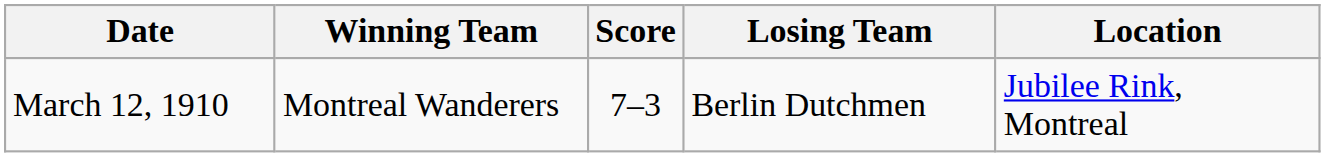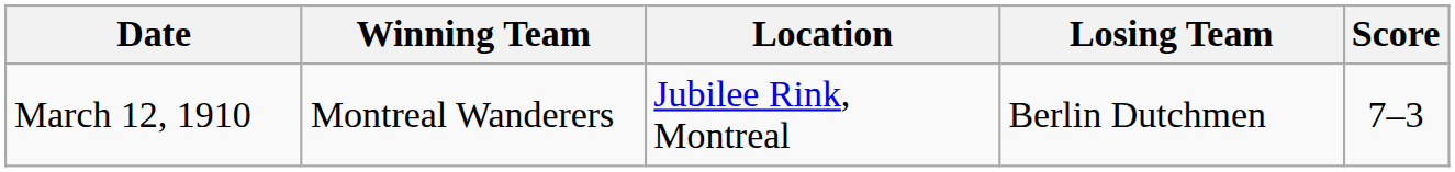 <table class="wikitable">
 <tr>
 <th width="120">Date</th>
 <th width="140">Winning Team</th>
+<th width="145">Location</th>
+<th width="140">Losing Team</th>
 <th width="5">Score</th>
-<th width="140">Losing Team</th>
-<th width="145">Location</th>
 </tr>
 <tr>
 <td>March 12, 1910</td>
 <td>Montreal Wanderers</td>
+<td><a href='#'>Jubilee Rink</a>, Montreal</td>
+<td>Berlin Dutchmen</td>
 <td align="center">7–3</td>
-<td>Berlin Dutchmen</td>
-<td><a href='#'>Jubilee Rink</a>, Montreal</td>
 </tr>
 </table>
